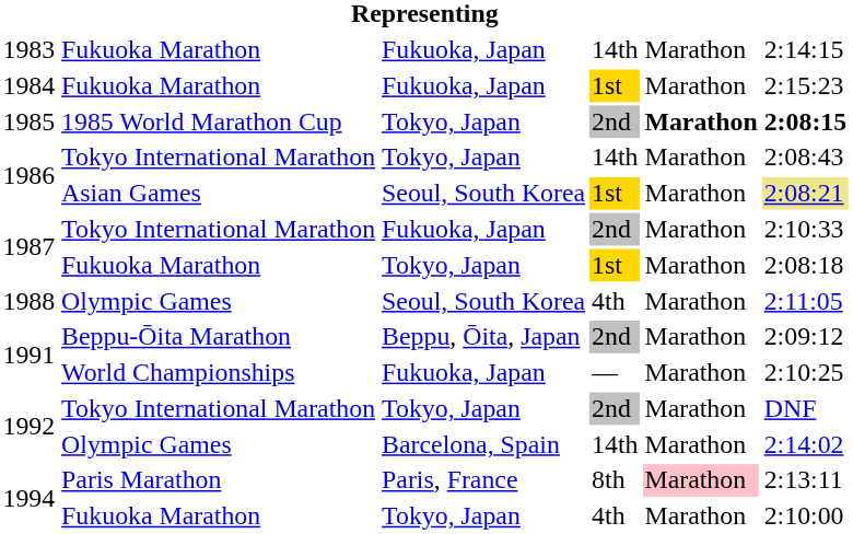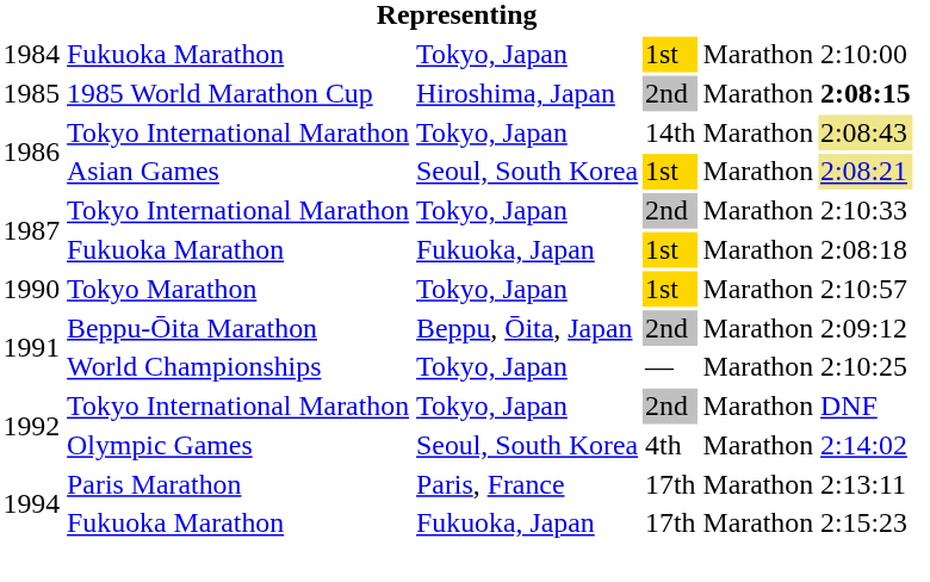 <table>
 <tr>
 <th colspan="6">Representing </th>
 </tr>
 <tr>
-<td>1983</td>
-<td><a href='#'>Fukuoka Marathon</a></td>
-<td><a href='#'>Fukuoka, Japan</a></td>
-<td>14th</td>
-<td>Marathon</td>
-<td>2:14:15</td>
-</tr>
-<tr>
 <td>1984</td>
 <td><a href='#'>Fukuoka Marathon</a></td>
-<td><a href='#'>Fukuoka, Japan</a></td>
+<td><a href='#'>Tokyo, Japan</a></td>
 <td bgcolor="gold">1st</td>
 <td>Marathon</td>
-<td>2:15:23</td>
+<td>2:10:00</td>
 </tr>
 <tr>
 <td>1985</td>
 <td><a href='#'>1985 World Marathon Cup</a></td>
-<td><a href='#'>Tokyo, Japan</a></td>
+<td><a href='#'>Hiroshima, Japan</a></td>
 <td bgcolor="silver">2nd</td>
-<td><strong>Marathon</strong></td>
+<td>Marathon</td>
 <td><strong>2:08:15</strong></td>
 </tr>
 <tr>
 <td rowspan=2>1986</td>
 <td><a href='#'>Tokyo International Marathon</a></td>
 <td><a href='#'>Tokyo, Japan</a></td>
 <td>14th</td>
 <td>Marathon</td>
-<td>2:08:43</td>
+<td style="background: khaki;">2:08:43</td>
 </tr>
 <tr>
 <td><a href='#'>Asian Games</a></td>
 <td><a href='#'>Seoul, South Korea</a></td>
 <td bgcolor="gold">1st</td>
 <td>Marathon</td>
 <td style="background: khaki;"><a href='#'>2:08:21</a></td>
 </tr>
 <tr>
 <td rowspan=2>1987</td>
 <td><a href='#'>Tokyo International Marathon</a></td>
-<td><a href='#'>Fukuoka, Japan</a></td>
+<td><a href='#'>Tokyo, Japan</a></td>
 <td bgcolor="silver">2nd</td>
 <td>Marathon</td>
 <td>2:10:33</td>
 </tr>
 <tr>
 <td><a href='#'>Fukuoka Marathon</a></td>
-<td><a href='#'>Tokyo, Japan</a></td>
+<td><a href='#'>Fukuoka, Japan</a></td>
 <td bgcolor="gold">1st</td>
 <td>Marathon</td>
 <td>2:08:18</td>
 </tr>
 <tr>
-<td>1988</td>
-<td><a href='#'>Olympic Games</a></td>
-<td><a href='#'>Seoul, South Korea</a></td>
-<td>4th</td>
+<td>1990</td>
+<td><a href='#'>Tokyo Marathon</a></td>
+<td><a href='#'>Tokyo, Japan</a></td>
+<td bgcolor="gold">1st</td>
 <td>Marathon</td>
-<td><a href='#'>2:11:05</a></td>
+<td>2:10:57</td>
 </tr>
 <tr>
 <td rowspan=2>1991</td>
 <td><a href='#'>Beppu-Ōita Marathon</a></td>
 <td><a href='#'>Beppu</a>, <a href='#'>Ōita</a>, <a href='#'>Japan</a></td>
 <td bgcolor="silver">2nd</td>
 <td>Marathon</td>
 <td>2:09:12</td>
 </tr>
 <tr>
 <td><a href='#'>World Championships</a></td>
-<td><a href='#'>Fukuoka, Japan</a></td>
+<td><a href='#'>Tokyo, Japan</a></td>
 <td>—</td>
 <td>Marathon</td>
 <td>2:10:25</td>
 </tr>
 <tr>
 <td rowspan=2>1992</td>
 <td><a href='#'>Tokyo International Marathon</a></td>
 <td><a href='#'>Tokyo, Japan</a></td>
 <td bgcolor="silver">2nd</td>
 <td>Marathon</td>
 <td><a href='#'>DNF</a></td>
 </tr>
 <tr>
 <td><a href='#'>Olympic Games</a></td>
-<td><a href='#'>Barcelona, Spain</a></td>
-<td>14th</td>
+<td><a href='#'>Seoul, South Korea</a></td>
+<td>4th</td>
 <td>Marathon</td>
 <td><a href='#'>2:14:02</a></td>
 </tr>
 <tr>
 <td rowspan=2>1994</td>
 <td><a href='#'>Paris Marathon</a></td>
 <td><a href='#'>Paris</a>, <a href='#'>France</a></td>
-<td>8th</td>
-<td style="background: pink;">Marathon</td>
+<td>17th</td>
+<td>Marathon</td>
 <td>2:13:11</td>
 </tr>
 <tr>
 <td><a href='#'>Fukuoka Marathon</a></td>
-<td><a href='#'>Tokyo, Japan</a></td>
-<td>4th</td>
+<td><a href='#'>Fukuoka, Japan</a></td>
+<td>17th</td>
 <td>Marathon</td>
-<td>2:10:00</td>
+<td>2:15:23</td>
 </tr>
 </table>
